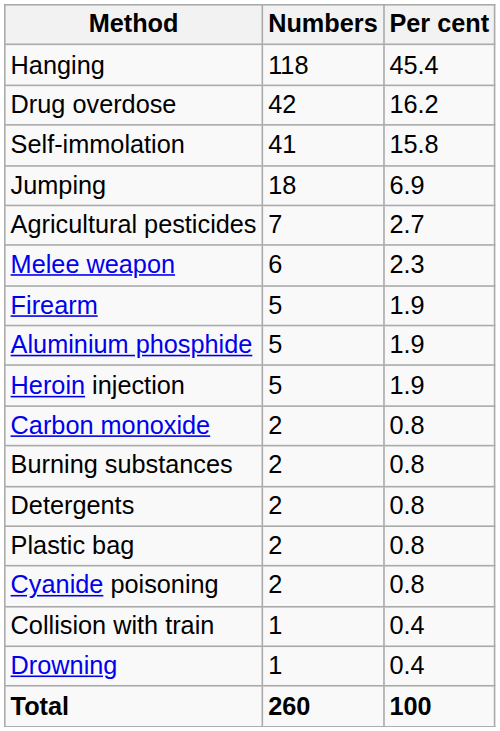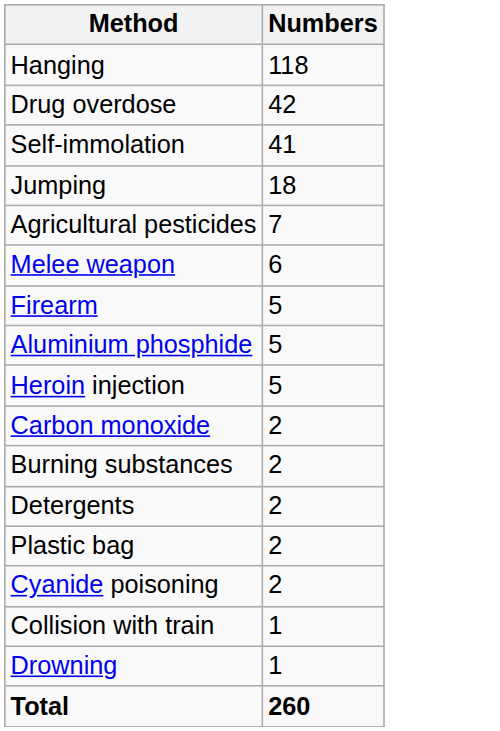 <table class="wikitable sortable floatright">
 <tr>
 <th>Method</th>
 <th>Numbers</th>
-<th>Per cent</th>
 </tr>
 <tr>
 <td>Hanging</td>
 <td>118</td>
-<td>45.4</td>
 </tr>
 <tr>
 <td>Drug overdose</td>
 <td>42</td>
-<td>16.2</td>
 </tr>
 <tr>
 <td>Self-immolation</td>
 <td>41</td>
-<td>15.8</td>
 </tr>
 <tr>
 <td>Jumping</td>
 <td>18</td>
-<td>6.9</td>
 </tr>
 <tr>
 <td>Agricultural pesticides</td>
 <td>7</td>
-<td>2.7</td>
 </tr>
 <tr>
 <td><a href='#'>Melee weapon</a></td>
 <td>6</td>
-<td>2.3</td>
 </tr>
 <tr>
 <td><a href='#'>Firearm</a></td>
 <td>5</td>
-<td>1.9</td>
 </tr>
 <tr>
 <td><a href='#'>Aluminium phosphide</a></td>
 <td>5</td>
-<td>1.9</td>
 </tr>
 <tr>
 <td><a href='#'>Heroin</a> injection</td>
 <td>5</td>
-<td>1.9</td>
 </tr>
 <tr>
 <td><a href='#'>Carbon monoxide</a></td>
 <td>2</td>
-<td>0.8</td>
 </tr>
 <tr>
 <td>Burning substances</td>
 <td>2</td>
-<td>0.8</td>
 </tr>
 <tr>
 <td>Detergents</td>
 <td>2</td>
-<td>0.8</td>
 </tr>
 <tr>
 <td>Plastic bag</td>
 <td>2</td>
-<td>0.8</td>
 </tr>
 <tr>
 <td><a href='#'>Cyanide</a> poisoning</td>
 <td>2</td>
-<td>0.8</td>
 </tr>
 <tr>
 <td>Collision with train</td>
 <td>1</td>
-<td>0.4</td>
 </tr>
 <tr>
 <td><a href='#'>Drowning</a></td>
 <td>1</td>
-<td>0.4</td>
 </tr>
 <tr>
 <td><strong>Total</strong></td>
 <td><strong>260</strong></td>
-<td><strong>100</strong></td>
 </tr>
 </table>
